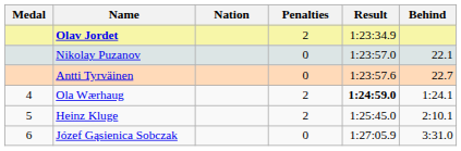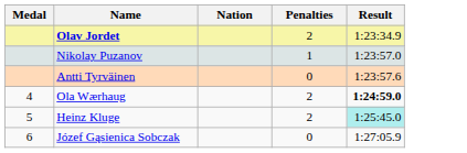 <table class=wikitable style="border:1px solid #AAAAAA;font-size:90%">
 <tr bgcolor="#E4E4E4">
 <th style="border-bottom:1px solid #AAAAAA" width=50>Medal</th>
 <th style="border-bottom:1px solid #AAAAAA" width=160>Name</th>
 <th style="border-bottom:1px solid #AAAAAA" width=80>Nation</th>
 <th style="border-bottom:1px solid #AAAAAA" width=80>Penalties</th>
 <th style="border-bottom:1px solid #AAAAAA" width=60>Result</th>
-<th style="border-bottom:1px solid #AAAAAA" width=60>Behind</th>
 </tr>
 <tr bgcolor="#F7F6A8">
 <td align="center"></td>
 <td><strong><a href='#'>Olav Jordet</a></strong></td>
 <td align="center"></td>
 <td align="center">2</td>
 <td align="right">1:23:34.9</td>
-<td align="right"></td>
 </tr>
 <tr bgcolor="#DCE5E5">
 <td align="center"></td>
 <td><a href='#'>Nikolay Puzanov</a></td>
 <td align="center"></td>
-<td align="center">0</td>
+<td align="center">1</td>
 <td align="right">1:23:57.0</td>
-<td align="right">22.1</td>
 </tr>
 <tr bgcolor="#FFDAB9">
 <td align="center"></td>
 <td><a href='#'>Antti Tyrväinen</a></td>
 <td align="center"></td>
 <td align="center">0</td>
 <td align="right">1:23:57.6</td>
-<td align="right">22.7</td>
 </tr>
 <tr>
 <td align="center">4</td>
 <td><a href='#'>Ola Wærhaug</a></td>
 <td align="center"></td>
 <td align="center">2</td>
 <td align="right"><strong>1:24:59.0</strong></td>
-<td align="right">1:24.1</td>
 </tr>
 <tr>
 <td align="center">5</td>
 <td><a href='#'>Heinz Kluge</a></td>
 <td align="center"></td>
 <td align="center">2</td>
-<td align="right">1:25:45.0</td>
-<td align="right">2:10.1</td>
+<td align="right" style="background: paleturquoise;">1:25:45.0</td>
 </tr>
 <tr>
 <td align="center">6</td>
 <td><a href='#'>Józef Gąsienica Sobczak</a></td>
 <td align="center"></td>
 <td align="center">0</td>
 <td align="right">1:27:05.9</td>
-<td align="right">3:31.0</td>
 </tr>
 </table>
